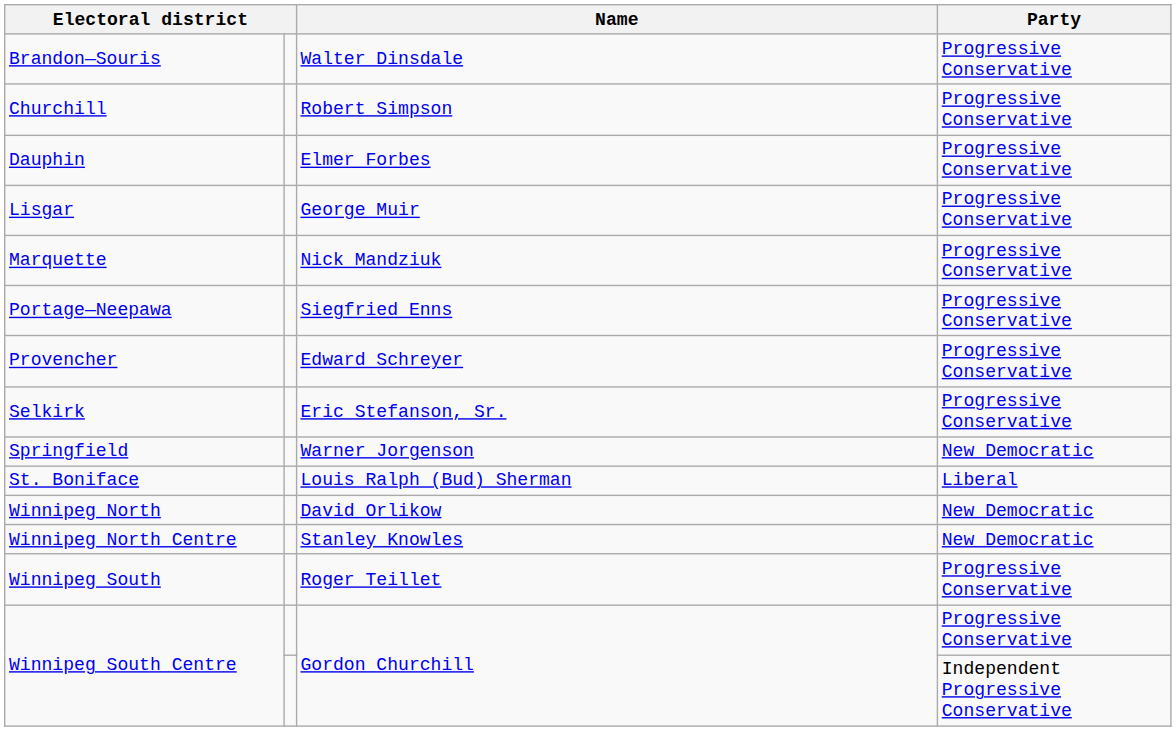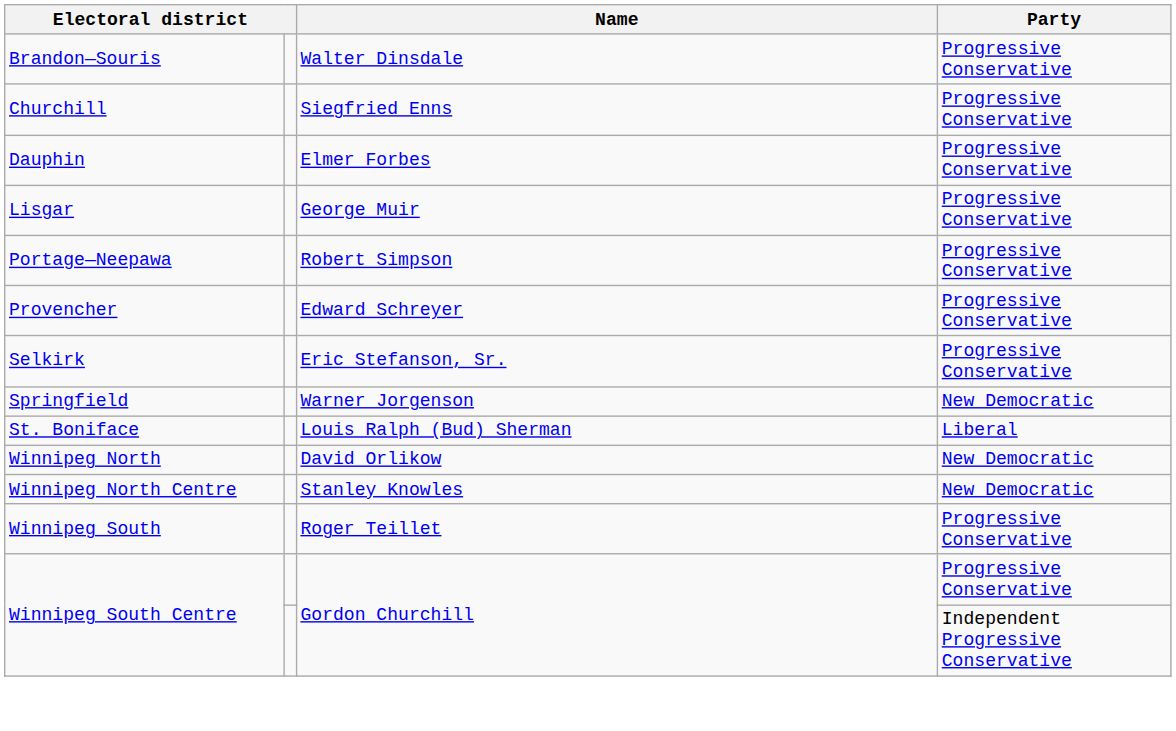 <table class="wikitable" width=95%>
 <tr>
 <th colspan=2 width=25%>Electoral district</th>
 <th>Name</th>
 <th width=20%>Party</th>
 </tr>
 <tr>
 <td width=24%><a href='#'>Brandon—Souris</a></td>
 <td></td>
 <td><a href='#'>Walter Dinsdale</a></td>
 <td><a href='#'>Progressive Conservative</a></td>
 </tr>
 <tr>
 <td><a href='#'>Churchill</a></td>
 <td></td>
-<td><a href='#'>Robert Simpson</a></td>
+<td><a href='#'>Siegfried Enns</a></td>
 <td><a href='#'>Progressive Conservative</a></td>
 </tr>
 <tr>
 <td><a href='#'>Dauphin</a></td>
 <td></td>
 <td><a href='#'>Elmer Forbes</a></td>
 <td><a href='#'>Progressive Conservative</a></td>
 </tr>
 <tr>
 <td><a href='#'>Lisgar</a></td>
 <td></td>
 <td><a href='#'>George Muir</a></td>
 <td><a href='#'>Progressive Conservative</a></td>
 </tr>
 <tr>
-<td><a href='#'>Marquette</a></td>
-<td></td>
-<td><a href='#'>Nick Mandziuk</a></td>
-<td><a href='#'>Progressive Conservative</a></td>
-</tr>
-<tr>
 <td><a href='#'>Portage—Neepawa</a></td>
 <td></td>
-<td><a href='#'>Siegfried Enns</a></td>
+<td><a href='#'>Robert Simpson</a></td>
 <td><a href='#'>Progressive Conservative</a></td>
 </tr>
 <tr>
 <td><a href='#'>Provencher</a></td>
 <td></td>
 <td><a href='#'>Edward Schreyer</a></td>
 <td><a href='#'>Progressive Conservative</a></td>
 </tr>
 <tr>
 <td><a href='#'>Selkirk</a></td>
 <td></td>
 <td><a href='#'>Eric Stefanson, Sr.</a></td>
 <td><a href='#'>Progressive Conservative</a></td>
 </tr>
 <tr>
 <td><a href='#'>Springfield</a></td>
 <td></td>
 <td><a href='#'>Warner Jorgenson</a></td>
 <td><a href='#'>New Democratic</a></td>
 </tr>
 <tr>
 <td><a href='#'>St. Boniface</a></td>
 <td></td>
 <td><a href='#'>Louis Ralph (Bud) Sherman</a></td>
 <td><a href='#'>Liberal</a></td>
 </tr>
 <tr>
 <td><a href='#'>Winnipeg North</a></td>
 <td></td>
 <td><a href='#'>David Orlikow</a></td>
 <td><a href='#'>New Democratic</a></td>
 </tr>
 <tr>
 <td><a href='#'>Winnipeg North Centre</a></td>
 <td></td>
 <td><a href='#'>Stanley Knowles</a></td>
 <td><a href='#'>New Democratic</a></td>
 </tr>
 <tr>
 <td><a href='#'>Winnipeg South</a></td>
 <td></td>
 <td><a href='#'>Roger Teillet</a></td>
 <td><a href='#'>Progressive Conservative</a></td>
 </tr>
 <tr>
 <td rowspan="2"><a href='#'>Winnipeg South Centre</a></td>
 <td></td>
 <td rowspan="2"><a href='#'>Gordon Churchill</a></td>
 <td><a href='#'>Progressive Conservative</a></td>
 </tr>
 <tr>
 <td></td>
 <td>Independent <a href='#'>Progressive Conservative</a></td>
 </tr>
 </table>
